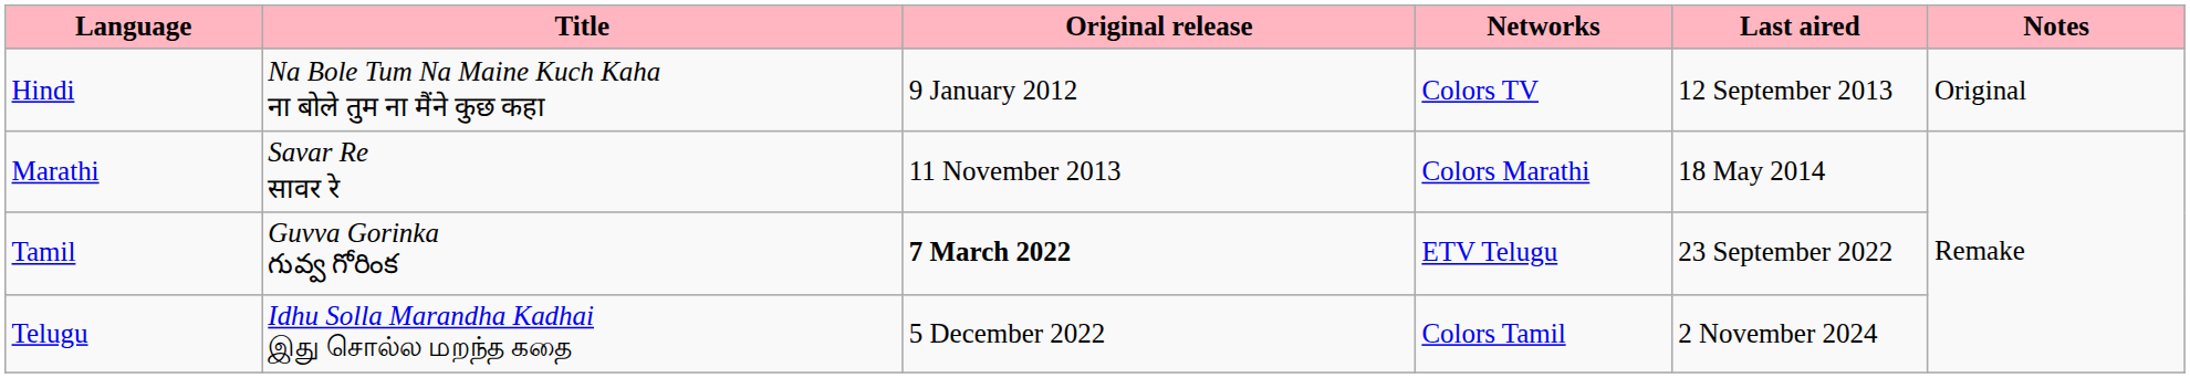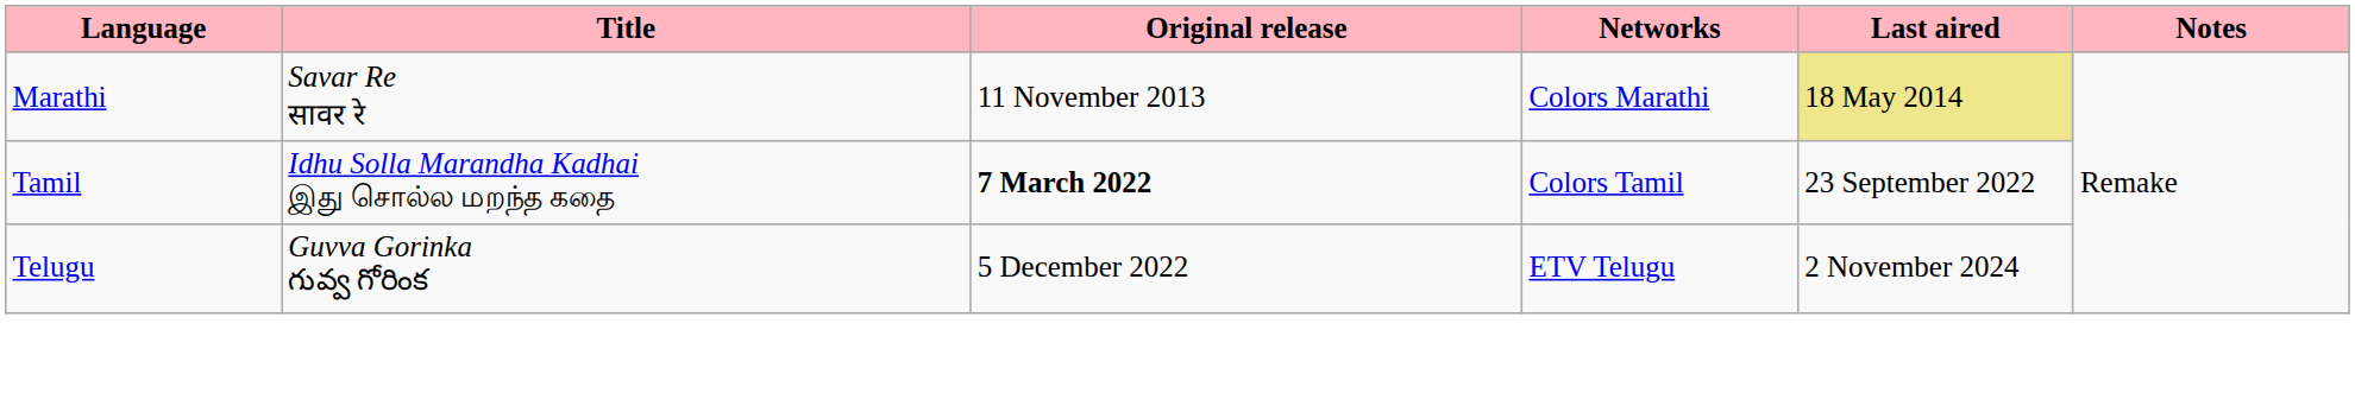 <table class="wikitable" style="width: 100%; margin-right: 0%">
 <tr style="color:black">
 <th style="background:lightpink; width:10%;">Language</th>
 <th style="background:lightpink; width:25%;">Title</th>
 <th style="background:lightpink; width:20%;">Original release</th>
 <th style="background:lightpink; width:10%;">Networks</th>
 <th style="background:lightpink; width:10%;">Last aired</th>
 <th style="background:lightpink; width:10%;">Notes</th>
 </tr>
 <tr>
-<td><a href='#'>Hindi</a></td>
-<td><em>Na Bole Tum Na Maine Kuch Kaha</em><br>ना बोले तुम ना मैंने कुछ कहा</td>
-<td>9 January 2012</td>
-<td><a href='#'>Colors TV</a></td>
-<td>12 September 2013</td>
-<td>Original</td>
-</tr>
-<tr>
 <td><a href='#'>Marathi</a></td>
 <td><em>Savar Re</em> <br> सावर रे</td>
 <td>11 November 2013</td>
 <td><a href='#'>Colors Marathi</a></td>
-<td>18 May 2014</td>
+<td style="background: khaki;">18 May 2014</td>
 <td rowspan=3>Remake</td>
 </tr>
 <tr>
 <td><a href='#'>Tamil</a></td>
-<td><em>Guvva Gorinka</em><br>గువ్వ గోరింక</td>
+<td><em><a href='#'>Idhu Solla Marandha Kadhai</a></em><br>இது சொல்ல மறந்த கதை</td>
 <td><strong>7 March 2022</strong></td>
-<td><a href='#'>ETV Telugu</a></td>
+<td><a href='#'>Colors Tamil</a></td>
 <td>23 September 2022</td>
 </tr>
 <tr>
 <td><a href='#'>Telugu</a></td>
-<td><em><a href='#'>Idhu Solla Marandha Kadhai</a></em><br>இது சொல்ல மறந்த கதை</td>
+<td><em>Guvva Gorinka</em><br>గువ్వ గోరింక</td>
 <td>5 December 2022</td>
-<td><a href='#'>Colors Tamil</a></td>
+<td><a href='#'>ETV Telugu</a></td>
 <td>2 November 2024</td>
 </tr>
 </table>
